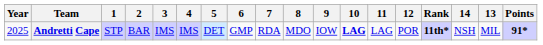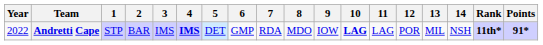 <table class="wikitable" style="text-align:center; font-size:85%">
 <tr>
 <th>Year</th>
 <th>Team</th>
 <th>1</th>
 <th>2</th>
 <th>3</th>
 <th>4</th>
 <th>5</th>
 <th>6</th>
 <th>7</th>
 <th>8</th>
 <th>9</th>
 <th>10</th>
 <th>11</th>
 <th>12</th>
+<th>13</th>
+<th>14</th>
 <th>Rank</th>
-<th>14</th>
-<th>13</th>
 <th>Points</th>
 </tr>
 <tr>
-<td><a href='#'>2025</a></td>
+<td><a href='#'>2022</a></td>
 <th nowrap><a href='#'>Andretti</a> <a href='#'>Cape</a></th>
 <td style="background:#CFCFFF;"><a href='#'>STP</a><br></td>
 <td style="background:#CFCFFF;"><a href='#'>BAR</a><br></td>
 <td style="background:#CFCFFF;"><a href='#'>IMS</a><br></td>
-<td style="background:#CFCFFF;"><a href='#'>IMS</a><br></td>
+<td style="background:#CFCFFF;"><strong><a href='#'>IMS</a><br></strong></td>
 <td style="background:#CFEAFF;"><a href='#'>DET</a><br></td>
 <td style="background:#;"><a href='#'>GMP</a></td>
 <td style="background:#;"><a href='#'>RDA</a></td>
 <td style="background:#;"><a href='#'>MDO</a></td>
 <td style="background:#;"><a href='#'>IOW</a></td>
 <td style="background:#;"><strong><a href='#'>LAG</a></strong></td>
 <td style="background:#;"><a href='#'>LAG</a></td>
 <td style="background:#;"><a href='#'>POR</a></td>
+<td style="background:#;"><a href='#'>MIL</a></td>
+<td style="background:#;"><a href='#'>NSH</a></td>
 <th style="background:#CFCFFF;">11th*</th>
-<td style="background:#;"><a href='#'>NSH</a></td>
-<td style="background:#;"><a href='#'>MIL</a></td>
 <th style="background:#CFCFFF;">91*</th>
 </tr>
 </table>
